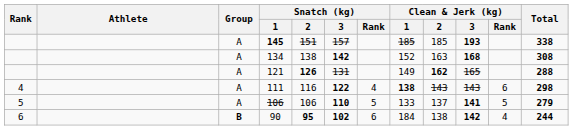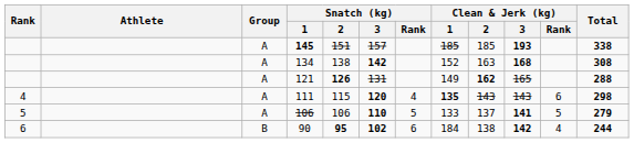 <table class = "wikitable" style="text-align:center;">
 <tr>
 <th rowspan=2 width=40>Rank</th>
 <th rowspan=2 width=250>Athlete</th>
 <th rowspan=2 width=50>Group</th>
 <th colspan=4>Snatch (kg)</th>
 <th colspan=4>Clean & Jerk (kg)</th>
 <th rowspan=2 width=60>Total</th>
 </tr>
 <tr>
 <th width=40>1</th>
 <th width=40>2</th>
 <th width=40>3</th>
 <th width=40>Rank</th>
 <th width=40>1</th>
 <th width=40>2</th>
 <th width=40>3</th>
 <th width=40>Rank</th>
 </tr>
 <tr>
 <td></td>
 <td align=left></td>
 <td>A</td>
 <td><strong>145</strong></td>
 <td><s>151</s></td>
 <td><s>157</s></td>
 <td></td>
 <td><s>185</s></td>
 <td>185</td>
 <td><strong>193</strong></td>
 <td></td>
 <td><strong>338</strong></td>
 </tr>
 <tr>
 <td></td>
 <td align=left></td>
 <td>A</td>
 <td>134</td>
 <td>138</td>
 <td><strong>142</strong></td>
 <td></td>
 <td>152</td>
 <td>163</td>
 <td><strong>168</strong></td>
 <td></td>
 <td><strong>308</strong></td>
 </tr>
 <tr>
 <td></td>
 <td align=left></td>
 <td>A</td>
 <td>121</td>
 <td><strong>126</strong></td>
 <td><s>131</s></td>
 <td></td>
 <td>149</td>
 <td><strong>162</strong></td>
 <td><s>165</s></td>
 <td></td>
 <td><strong>288</strong></td>
 </tr>
 <tr>
 <td>4</td>
 <td align=left></td>
 <td>A</td>
 <td>111</td>
-<td>116</td>
-<td><strong>122</strong></td>
+<td>115</td>
+<td><strong>120</strong></td>
 <td>4</td>
-<td><strong>138</strong></td>
+<td><strong>135</strong></td>
 <td><s>143</s></td>
 <td><s>143</s></td>
 <td>6</td>
 <td><strong>298</strong></td>
 </tr>
 <tr>
 <td>5</td>
 <td align=left></td>
 <td>A</td>
 <td><s>106</s></td>
 <td>106</td>
 <td><strong>110</strong></td>
 <td>5</td>
 <td>133</td>
 <td>137</td>
 <td><strong>141</strong></td>
 <td>5</td>
 <td><strong>279</strong></td>
 </tr>
 <tr>
 <td>6</td>
 <td align=left></td>
-<td><strong>B</strong></td>
+<td>B</td>
 <td>90</td>
 <td><strong>95</strong></td>
 <td><strong>102</strong></td>
 <td>6</td>
 <td>184</td>
 <td>138</td>
 <td><strong>142</strong></td>
 <td>4</td>
 <td><strong>244</strong></td>
 </tr>
 </table>
